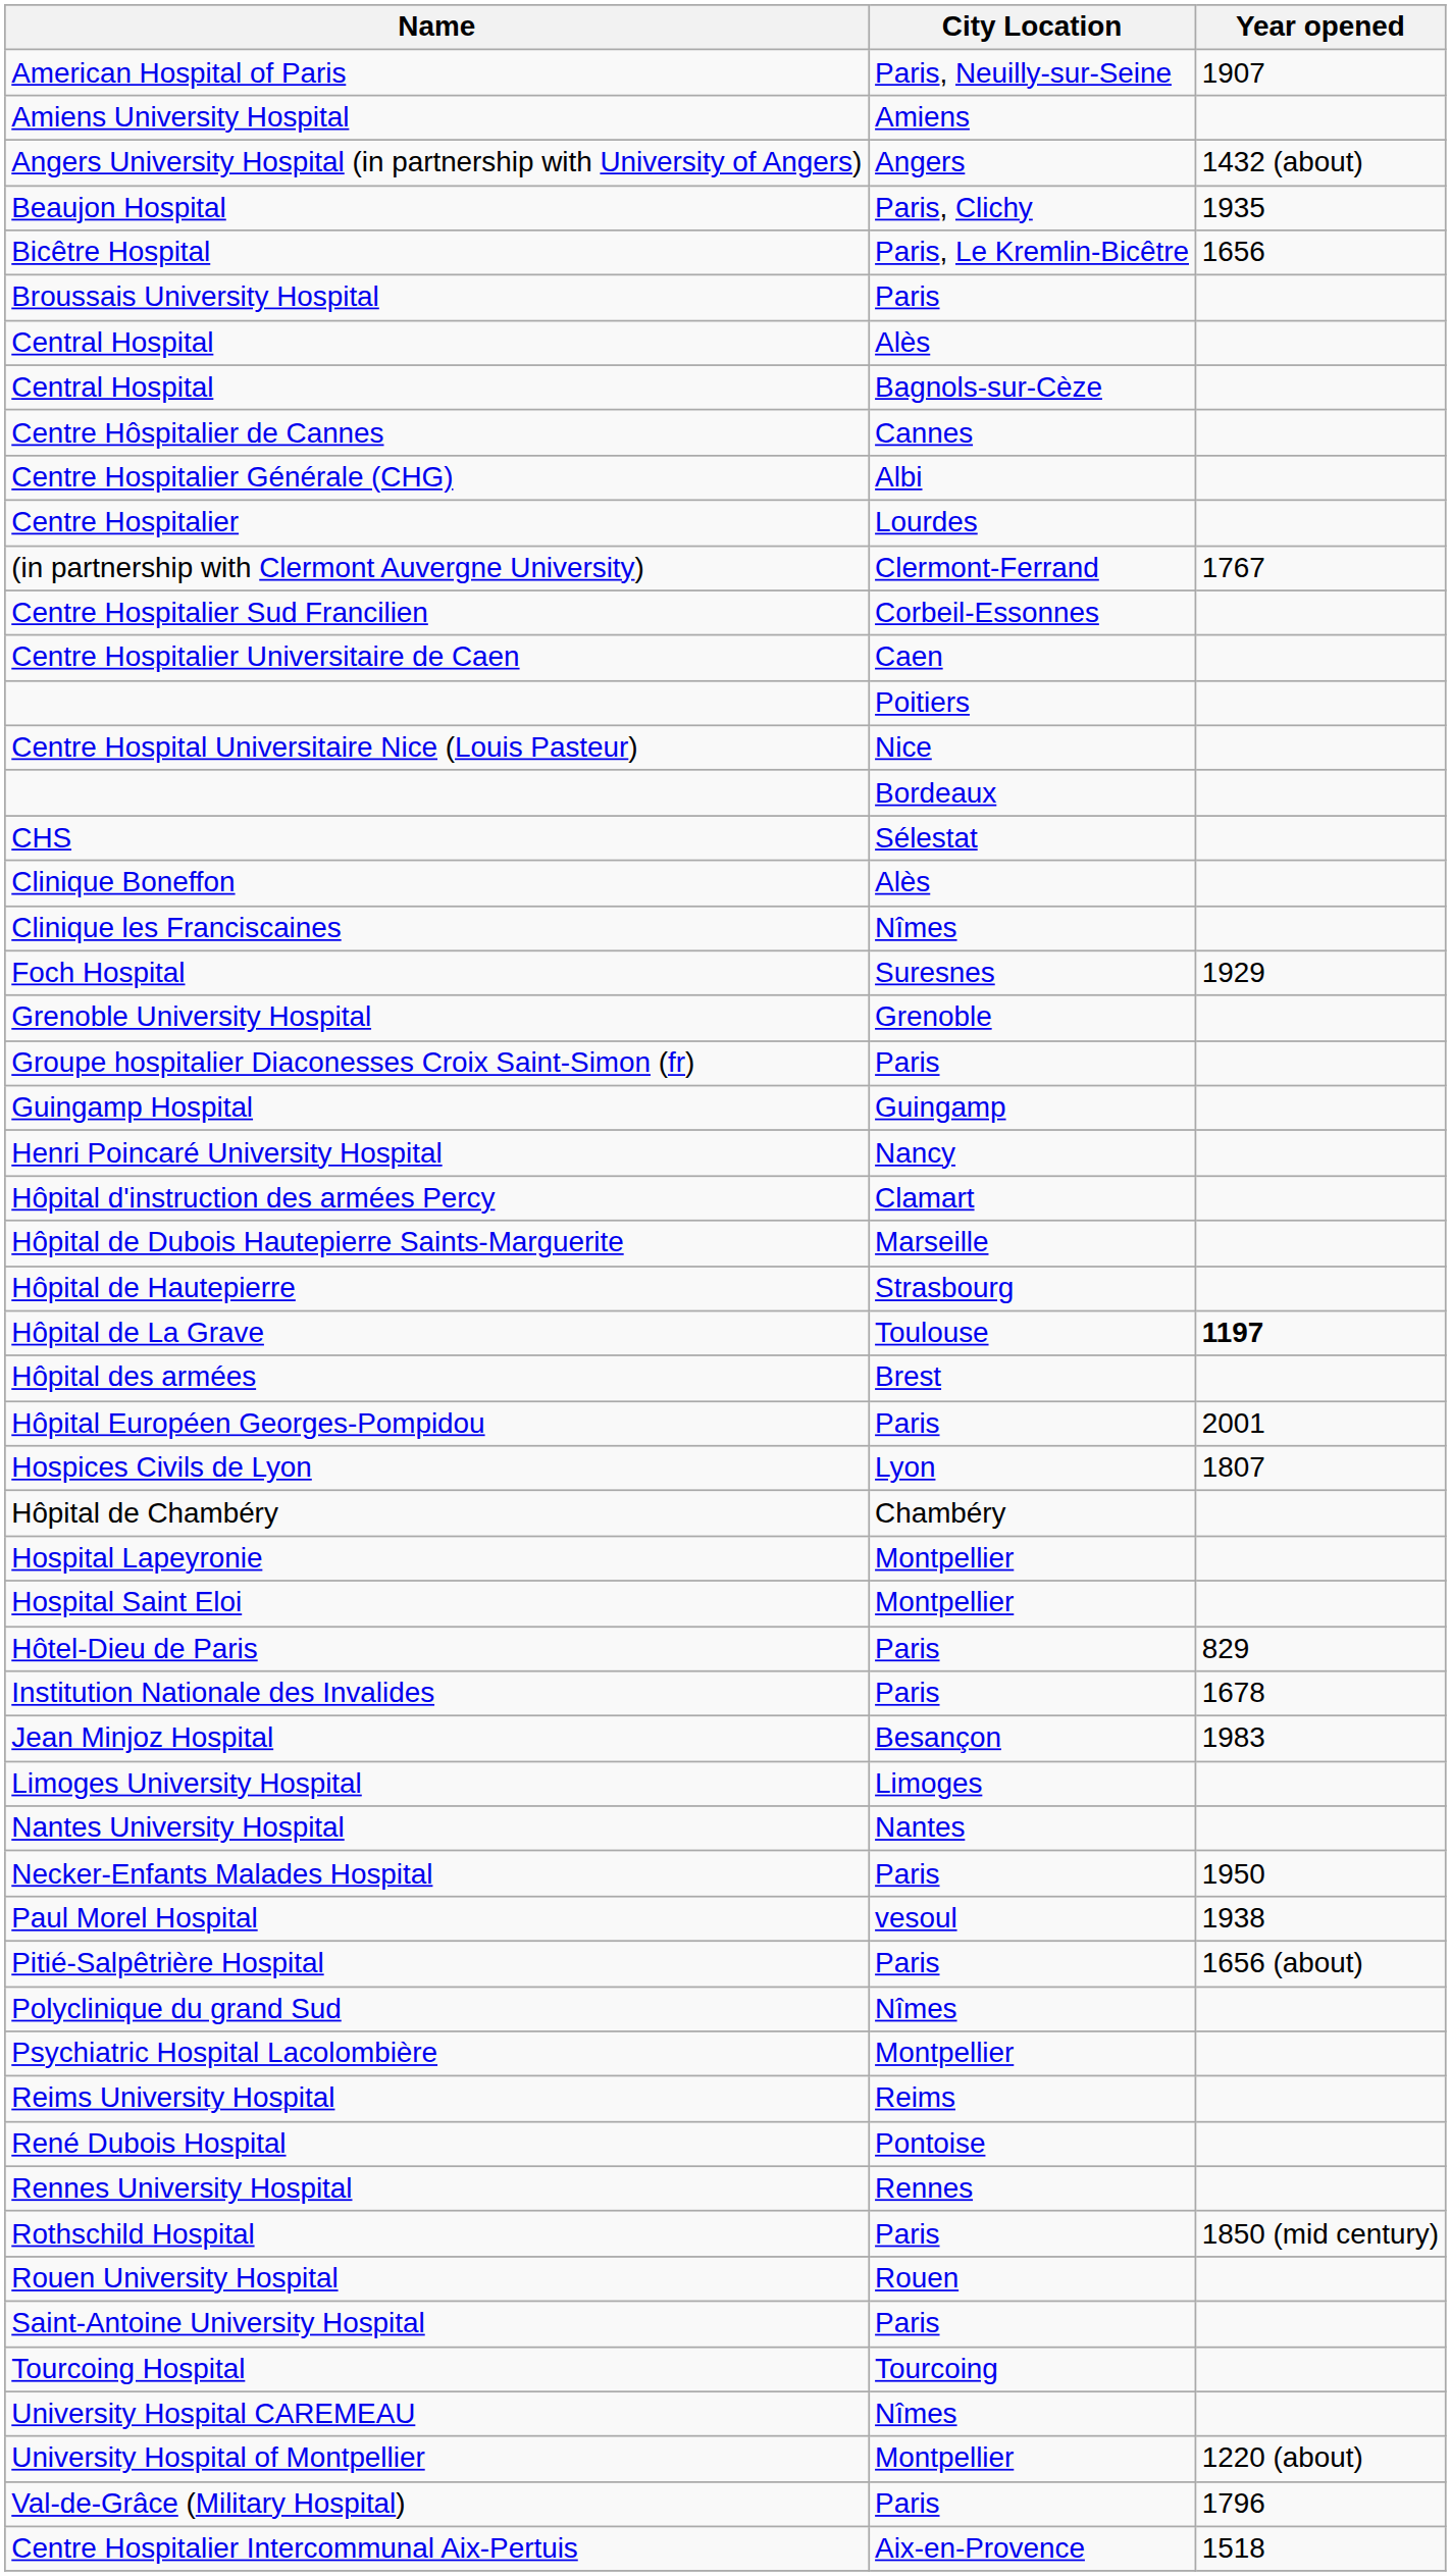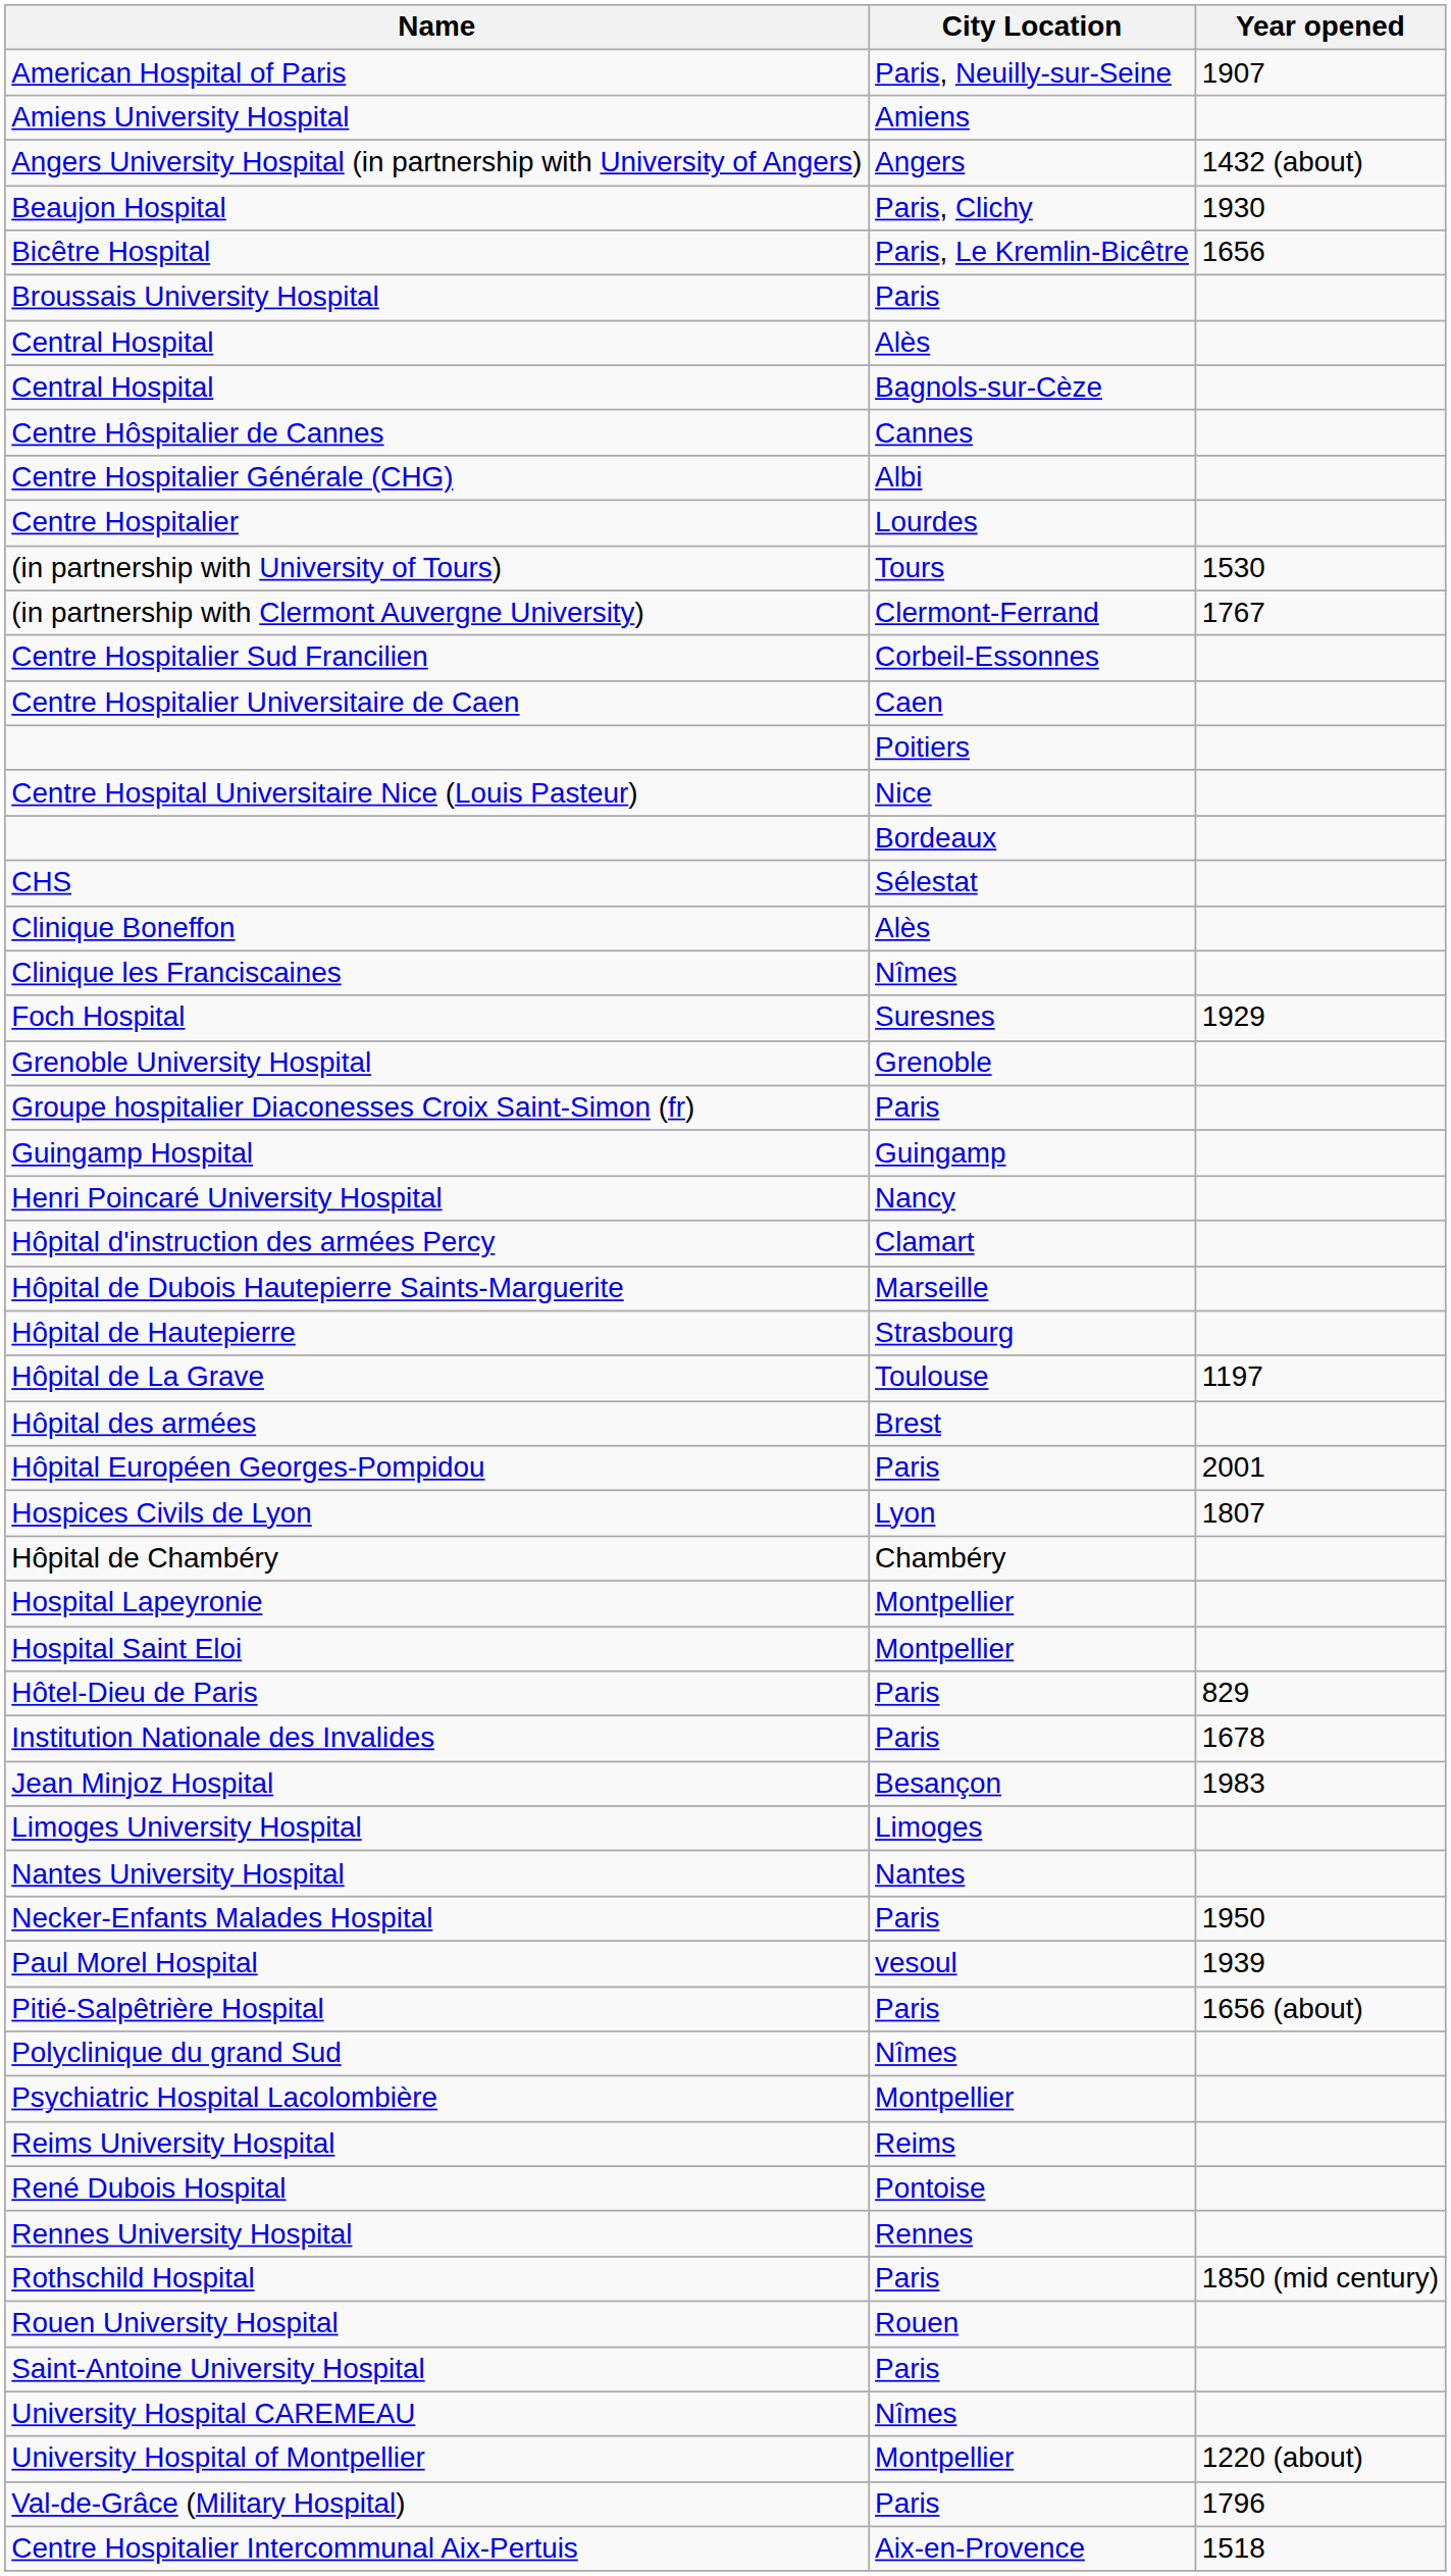 <table class="wikitable sortable plainrowheads" ;">
 <tr>
 <th scope="col">Name</th>
 <th scope="col">City Location</th>
 <th scope="col">Year opened</th>
 </tr>
 <tr>
 <td><a href='#'>American Hospital of Paris</a></td>
 <td><a href='#'>Paris</a>, <a href='#'>Neuilly-sur-Seine</a></td>
 <td>1907</td>
 </tr>
 <tr>
 <td><a href='#'>Amiens University Hospital</a></td>
 <td><a href='#'>Amiens</a></td>
 <td></td>
 </tr>
 <tr>
 <td><a href='#'>Angers University Hospital</a> (in partnership with <a href='#'>University of Angers</a>)</td>
 <td><a href='#'>Angers</a></td>
 <td>1432 (about)</td>
 </tr>
 <tr>
 <td><a href='#'>Beaujon Hospital</a></td>
 <td><a href='#'>Paris</a>, <a href='#'>Clichy</a></td>
-<td>1935</td>
+<td>1930</td>
 </tr>
 <tr>
 <td><a href='#'>Bicêtre Hospital</a></td>
 <td><a href='#'>Paris</a>, <a href='#'>Le Kremlin-Bicêtre</a></td>
 <td>1656</td>
 </tr>
 <tr>
 <td><a href='#'>Broussais University Hospital</a></td>
 <td><a href='#'>Paris</a></td>
 <td></td>
 </tr>
 <tr>
 <td><a href='#'>Central Hospital</a></td>
 <td><a href='#'>Alès</a></td>
 <td></td>
 </tr>
 <tr>
 <td><a href='#'>Central Hospital</a></td>
 <td><a href='#'>Bagnols-sur-Cèze</a></td>
 <td></td>
 </tr>
 <tr>
 <td><a href='#'>Centre Hôspitalier de Cannes</a></td>
 <td><a href='#'>Cannes</a></td>
 <td></td>
 </tr>
 <tr>
 <td><a href='#'>Centre Hospitalier Générale (CHG)</a></td>
 <td><a href='#'>Albi</a></td>
 <td></td>
 </tr>
 <tr>
 <td><a href='#'>Centre Hospitalier</a></td>
 <td><a href='#'>Lourdes</a></td>
 <td></td>
+</tr>
+<tr>
+<td> (in partnership with <a href='#'>University of Tours</a>)</td>
+<td><a href='#'>Tours</a></td>
+<td>1530</td>
 </tr>
 <tr>
 <td> (in partnership with <a href='#'>Clermont Auvergne University</a>)</td>
 <td><a href='#'>Clermont-Ferrand</a></td>
 <td>1767</td>
 </tr>
 <tr>
 <td><a href='#'>Centre Hospitalier Sud Francilien</a></td>
 <td><a href='#'>Corbeil-Essonnes</a></td>
 <td></td>
 </tr>
 <tr>
 <td><a href='#'>Centre Hospitalier Universitaire de Caen</a></td>
 <td><a href='#'>Caen</a></td>
 <td></td>
 </tr>
 <tr>
 <td></td>
 <td><a href='#'>Poitiers</a></td>
 <td></td>
 </tr>
 <tr>
 <td><a href='#'>Centre Hospital Universitaire Nice</a> (<a href='#'>Louis Pasteur</a>)</td>
 <td><a href='#'>Nice</a></td>
 <td></td>
 </tr>
 <tr>
 <td></td>
 <td><a href='#'>Bordeaux</a></td>
 <td></td>
 </tr>
 <tr>
 <td><a href='#'>CHS</a></td>
 <td><a href='#'>Sélestat</a></td>
 <td></td>
 </tr>
 <tr>
 <td><a href='#'>Clinique Boneffon</a></td>
 <td><a href='#'>Alès</a></td>
 <td></td>
 </tr>
 <tr>
 <td><a href='#'>Clinique les Franciscaines</a></td>
 <td><a href='#'>Nîmes</a></td>
 <td></td>
 </tr>
 <tr>
 <td><a href='#'>Foch Hospital</a></td>
 <td><a href='#'>Suresnes</a></td>
 <td>1929</td>
 </tr>
 <tr>
 <td><a href='#'>Grenoble University Hospital</a></td>
 <td><a href='#'>Grenoble</a></td>
 <td></td>
 </tr>
 <tr>
 <td><a href='#'>Groupe hospitalier Diaconesses Croix Saint-Simon</a> (<a href='#'>fr</a>)</td>
 <td><a href='#'>Paris</a></td>
 <td></td>
 </tr>
 <tr>
 <td><a href='#'>Guingamp Hospital</a></td>
 <td><a href='#'>Guingamp</a></td>
 <td></td>
 </tr>
 <tr>
 <td><a href='#'>Henri Poincaré University Hospital</a></td>
 <td><a href='#'>Nancy</a></td>
 <td></td>
 </tr>
 <tr>
 <td><a href='#'>Hôpital d'instruction des armées Percy</a></td>
 <td><a href='#'>Clamart</a></td>
 <td></td>
 </tr>
 <tr>
 <td><a href='#'>Hôpital de Dubois Hautepierre Saints-Marguerite</a></td>
 <td><a href='#'>Marseille</a></td>
 <td></td>
 </tr>
 <tr>
 <td><a href='#'>Hôpital de Hautepierre</a></td>
 <td><a href='#'>Strasbourg</a></td>
 <td></td>
 </tr>
 <tr>
 <td><a href='#'>Hôpital de La Grave</a></td>
 <td><a href='#'>Toulouse</a></td>
-<td><strong>1197</strong></td>
+<td>1197</td>
 </tr>
 <tr>
 <td><a href='#'>Hôpital des armées</a></td>
 <td><a href='#'>Brest</a></td>
 <td></td>
 </tr>
 <tr>
 <td><a href='#'>Hôpital Européen Georges-Pompidou</a></td>
 <td><a href='#'>Paris</a></td>
 <td>2001</td>
 </tr>
 <tr>
 <td><a href='#'>Hospices Civils de Lyon</a></td>
 <td><a href='#'>Lyon</a></td>
 <td>1807</td>
 </tr>
 <tr>
 <td>Hôpital de Chambéry</td>
 <td>Chambéry</td>
 <td></td>
 </tr>
 <tr>
 <td><a href='#'>Hospital Lapeyronie</a></td>
 <td><a href='#'>Montpellier</a></td>
 <td></td>
 </tr>
 <tr>
 <td><a href='#'>Hospital Saint Eloi</a></td>
 <td><a href='#'>Montpellier</a></td>
 <td></td>
 </tr>
 <tr>
 <td><a href='#'>Hôtel-Dieu de Paris</a></td>
 <td><a href='#'>Paris</a></td>
 <td>829</td>
 </tr>
 <tr>
 <td><a href='#'>Institution Nationale des Invalides</a></td>
 <td><a href='#'>Paris</a></td>
 <td>1678</td>
 </tr>
 <tr>
 <td><a href='#'>Jean Minjoz Hospital</a></td>
 <td><a href='#'>Besançon</a></td>
 <td>1983</td>
 </tr>
 <tr>
 <td><a href='#'>Limoges University Hospital</a></td>
 <td><a href='#'>Limoges</a></td>
 <td></td>
 </tr>
 <tr>
 <td><a href='#'>Nantes University Hospital</a></td>
 <td><a href='#'>Nantes</a></td>
 <td></td>
 </tr>
 <tr>
 <td><a href='#'>Necker-Enfants Malades Hospital</a></td>
 <td><a href='#'>Paris</a></td>
 <td>1950</td>
 </tr>
 <tr>
 <td><a href='#'>Paul Morel Hospital</a></td>
 <td><a href='#'>vesoul</a></td>
-<td>1938</td>
+<td>1939</td>
 </tr>
 <tr>
 <td><a href='#'>Pitié-Salpêtrière Hospital</a></td>
 <td><a href='#'>Paris</a></td>
 <td>1656 (about)</td>
 </tr>
 <tr>
 <td><a href='#'>Polyclinique du grand Sud</a></td>
 <td><a href='#'>Nîmes</a></td>
 <td></td>
 </tr>
 <tr>
 <td><a href='#'>Psychiatric Hospital Lacolombière</a></td>
 <td><a href='#'>Montpellier</a></td>
 <td></td>
 </tr>
 <tr>
 <td><a href='#'>Reims University Hospital</a></td>
 <td><a href='#'>Reims</a></td>
 <td></td>
 </tr>
 <tr>
 <td><a href='#'>René Dubois Hospital</a></td>
 <td><a href='#'>Pontoise</a></td>
 <td></td>
 </tr>
 <tr>
 <td><a href='#'>Rennes University Hospital</a></td>
 <td><a href='#'>Rennes</a></td>
 <td></td>
 </tr>
 <tr>
 <td><a href='#'>Rothschild Hospital</a></td>
 <td><a href='#'>Paris</a></td>
 <td>1850 (mid century)</td>
 </tr>
 <tr>
 <td><a href='#'>Rouen University Hospital</a></td>
 <td><a href='#'>Rouen</a></td>
 <td></td>
 </tr>
 <tr>
 <td><a href='#'>Saint-Antoine University Hospital</a></td>
 <td><a href='#'>Paris</a></td>
 <td></td>
 </tr>
 <tr>
-<td><a href='#'>Tourcoing Hospital</a></td>
-<td><a href='#'>Tourcoing</a></td>
-<td></td>
-</tr>
-<tr>
 <td><a href='#'>University Hospital CAREMEAU</a></td>
 <td><a href='#'>Nîmes</a></td>
 <td></td>
 </tr>
 <tr>
 <td><a href='#'>University Hospital of Montpellier</a></td>
 <td><a href='#'>Montpellier</a></td>
 <td>1220 (about)</td>
 </tr>
 <tr>
 <td><a href='#'>Val-de-Grâce</a> (<a href='#'>Military Hospital</a>)</td>
 <td><a href='#'>Paris</a></td>
 <td>1796</td>
 </tr>
 <tr>
 <td><a href='#'>Centre Hospitalier Intercommunal Aix-Pertuis</a></td>
 <td><a href='#'>Aix-en-Provence</a></td>
 <td>1518</td>
 </tr>
 </table>
